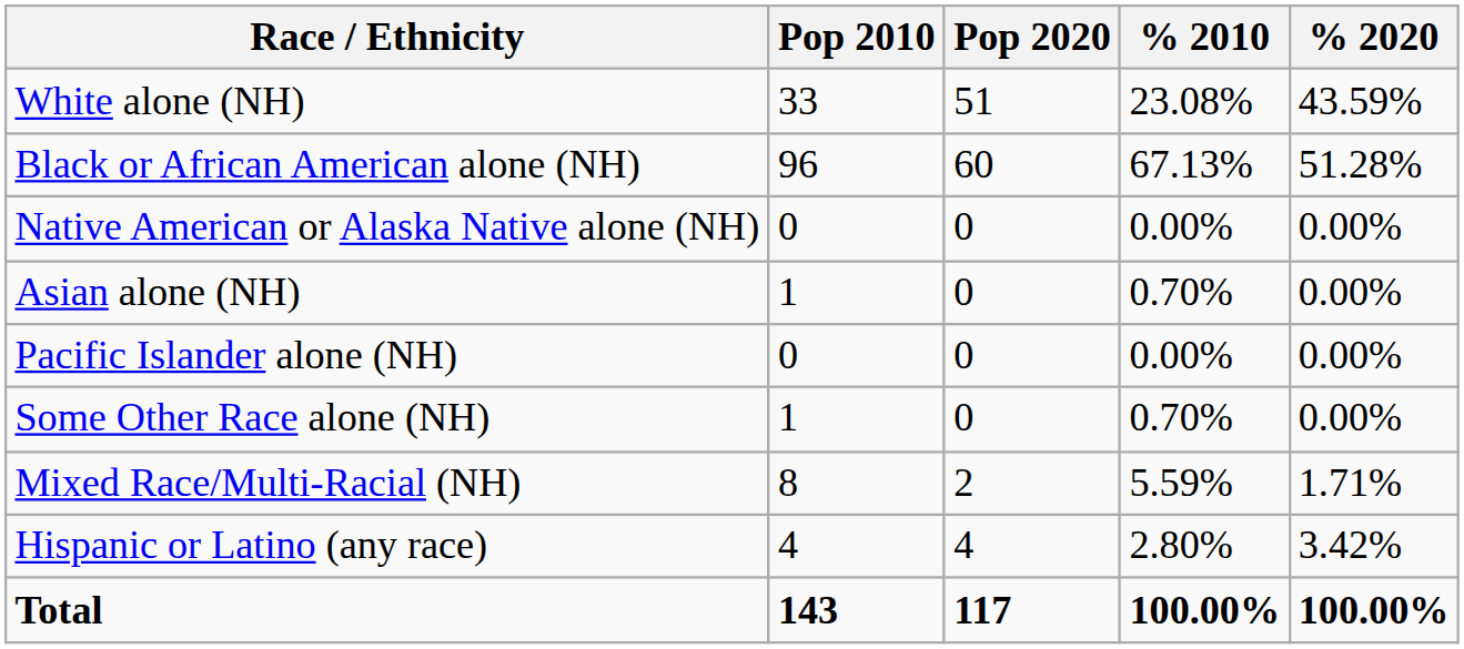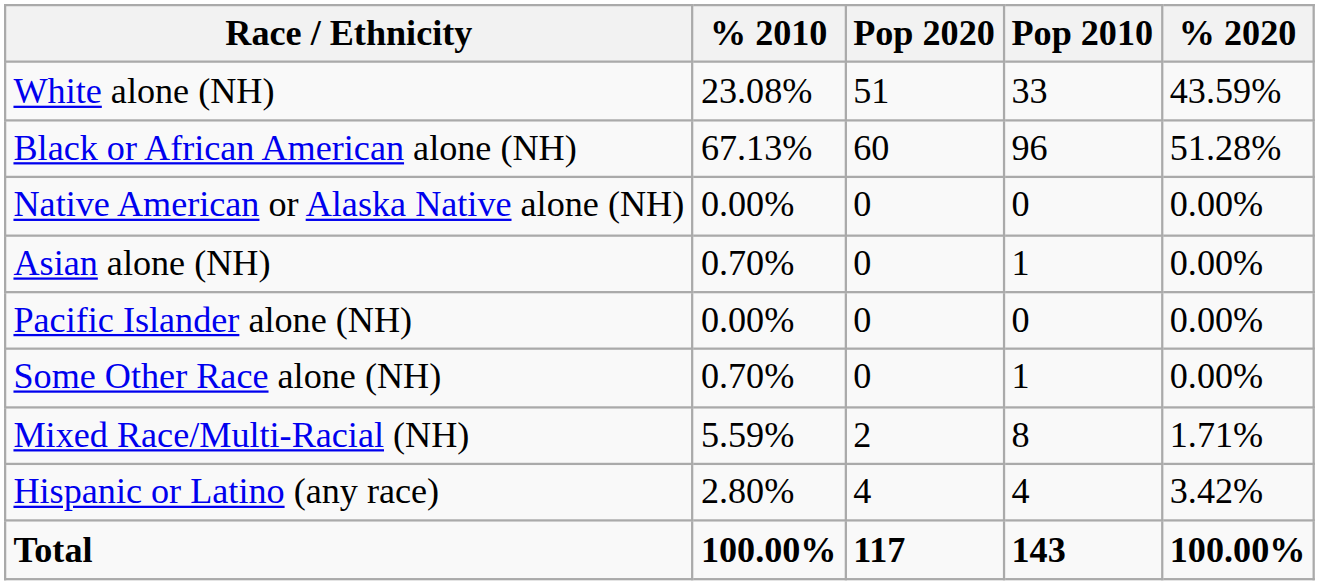 <table class="wikitable">
 <tr>
 <th>Race / Ethnicity</th>
+<th>% 2010</th>
+<th>Pop 2020</th>
 <th>Pop 2010</th>
-<th>Pop 2020</th>
-<th>% 2010</th>
 <th>% 2020</th>
 </tr>
 <tr>
 <td><a href='#'>White</a> alone (NH)</td>
+<td>23.08%</td>
+<td>51</td>
 <td>33</td>
-<td>51</td>
-<td>23.08%</td>
 <td>43.59%</td>
 </tr>
 <tr>
 <td><a href='#'>Black or African American</a> alone (NH)</td>
+<td>67.13%</td>
+<td>60</td>
 <td>96</td>
-<td>60</td>
-<td>67.13%</td>
 <td>51.28%</td>
 </tr>
 <tr>
 <td><a href='#'>Native American</a> or <a href='#'>Alaska Native</a> alone (NH)</td>
+<td>0.00%</td>
 <td>0</td>
 <td>0</td>
-<td>0.00%</td>
 <td>0.00%</td>
 </tr>
 <tr>
 <td><a href='#'>Asian</a> alone (NH)</td>
+<td>0.70%</td>
+<td>0</td>
 <td>1</td>
-<td>0</td>
-<td>0.70%</td>
 <td>0.00%</td>
 </tr>
 <tr>
 <td><a href='#'>Pacific Islander</a> alone (NH)</td>
+<td>0.00%</td>
 <td>0</td>
 <td>0</td>
-<td>0.00%</td>
 <td>0.00%</td>
 </tr>
 <tr>
 <td><a href='#'>Some Other Race</a> alone (NH)</td>
+<td>0.70%</td>
+<td>0</td>
 <td>1</td>
-<td>0</td>
-<td>0.70%</td>
 <td>0.00%</td>
 </tr>
 <tr>
 <td><a href='#'>Mixed Race/Multi-Racial</a> (NH)</td>
+<td>5.59%</td>
+<td>2</td>
 <td>8</td>
-<td>2</td>
-<td>5.59%</td>
 <td>1.71%</td>
 </tr>
 <tr>
 <td><a href='#'>Hispanic or Latino</a> (any race)</td>
+<td>2.80%</td>
 <td>4</td>
 <td>4</td>
-<td>2.80%</td>
 <td>3.42%</td>
 </tr>
 <tr>
 <td><strong>Total</strong></td>
+<td><strong>100.00%</strong></td>
+<td><strong>117</strong></td>
 <td><strong>143</strong></td>
-<td><strong>117</strong></td>
-<td><strong>100.00%</strong></td>
 <td><strong>100.00%</strong></td>
 </tr>
 </table>
